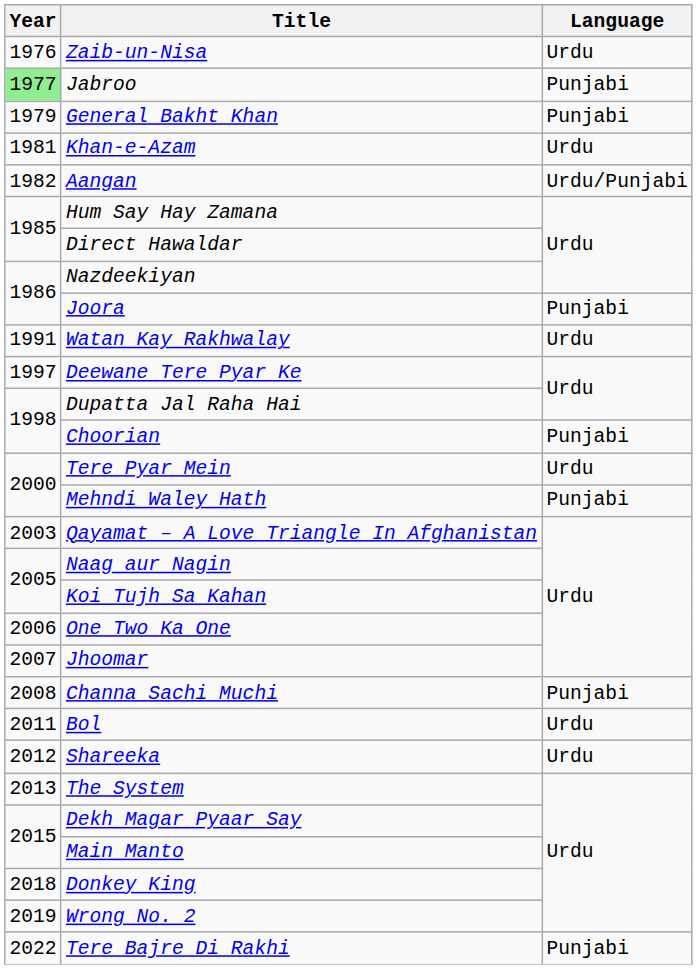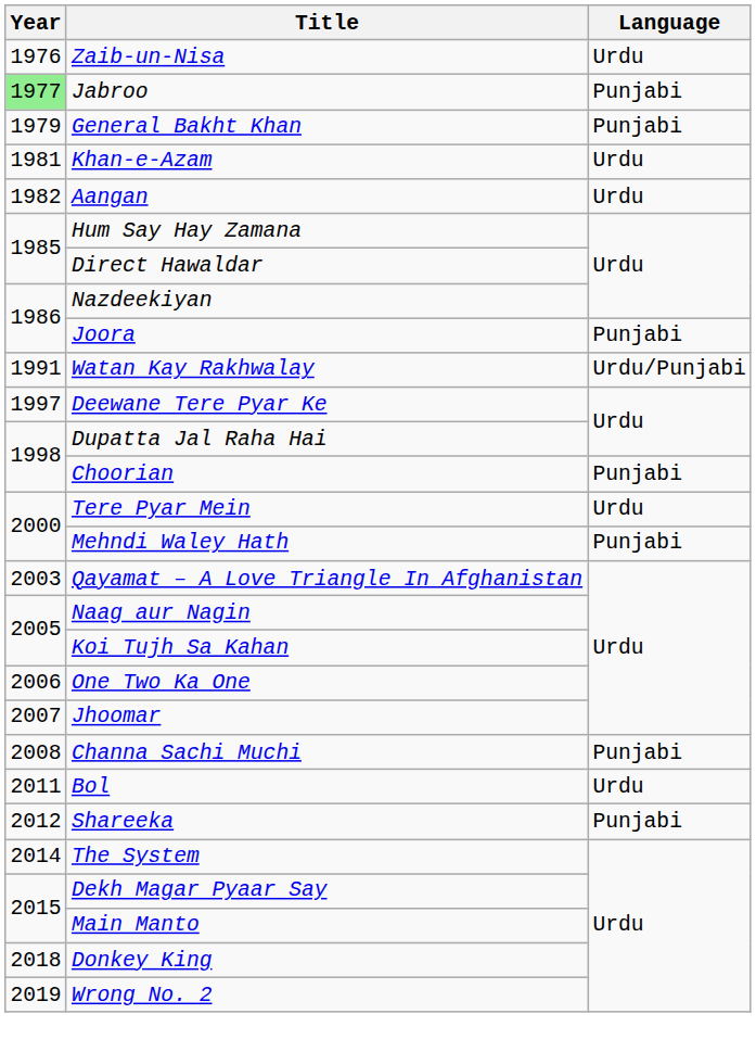 <table class="wikitable sortable">
 <tr>
 <th><strong>Year</strong></th>
 <th><strong>Title</strong></th>
 <th>Language</th>
 </tr>
 <tr>
 <td>1976</td>
 <td><em><a href='#'>Zaib-un-Nisa</a></em></td>
 <td>Urdu</td>
 </tr>
 <tr>
 <td style="background: lightgreen;">1977</td>
 <td><em>Jabroo</em></td>
 <td>Punjabi</td>
 </tr>
 <tr>
 <td>1979</td>
 <td><em><a href='#'>General Bakht Khan</a></em></td>
 <td>Punjabi</td>
 </tr>
 <tr>
 <td>1981</td>
 <td><em><a href='#'>Khan-e-Azam</a></em></td>
 <td>Urdu</td>
 </tr>
 <tr>
 <td>1982</td>
 <td><em><a href='#'>Aangan</a></em></td>
-<td>Urdu/Punjabi</td>
+<td>Urdu</td>
 </tr>
 <tr>
 <td rowspan="2">1985</td>
 <td><em>Hum Say Hay Zamana</em></td>
 <td rowspan="3">Urdu</td>
 </tr>
 <tr>
 <td><em>Direct Hawaldar</em></td>
 </tr>
 <tr>
 <td rowspan=2>1986</td>
 <td><em>Nazdeekiyan</em></td>
 </tr>
 <tr>
 <td><em><a href='#'>Joora</a></em></td>
 <td>Punjabi</td>
 </tr>
 <tr>
 <td>1991</td>
 <td><em><a href='#'>Watan Kay Rakhwalay</a></em></td>
-<td>Urdu</td>
+<td>Urdu/Punjabi</td>
 </tr>
 <tr>
 <td>1997</td>
 <td><em><a href='#'>Deewane Tere Pyar Ke</a></em></td>
 <td rowspan="2">Urdu</td>
 </tr>
 <tr>
 <td rowspan="2">1998</td>
 <td><em>Dupatta Jal Raha Hai</em></td>
 </tr>
 <tr>
 <td><em><a href='#'>Choorian</a></em></td>
 <td>Punjabi</td>
 </tr>
 <tr>
 <td rowspan="2">2000</td>
 <td><em><a href='#'>Tere Pyar Mein</a></em></td>
 <td>Urdu</td>
 </tr>
 <tr>
 <td><em><a href='#'>Mehndi Waley Hath</a></em></td>
 <td>Punjabi</td>
 </tr>
 <tr>
 <td>2003</td>
 <td><em><a href='#'>Qayamat – A Love Triangle In Afghanistan</a></em></td>
 <td rowspan="5">Urdu</td>
 </tr>
 <tr>
 <td rowspan="2">2005</td>
 <td><em><a href='#'>Naag aur Nagin</a></em></td>
 </tr>
 <tr>
 <td><em><a href='#'>Koi Tujh Sa Kahan</a></em></td>
 </tr>
 <tr>
 <td>2006</td>
 <td><em><a href='#'>One Two Ka One</a></em></td>
 </tr>
 <tr>
 <td>2007</td>
 <td><em><a href='#'>Jhoomar</a></em></td>
 </tr>
 <tr>
 <td>2008</td>
 <td><em><a href='#'>Channa Sachi Muchi</a></em></td>
 <td>Punjabi</td>
 </tr>
 <tr>
 <td>2011</td>
 <td><em><a href='#'>Bol</a></em></td>
 <td>Urdu</td>
 </tr>
 <tr>
 <td>2012</td>
 <td><em><a href='#'>Shareeka</a></em></td>
-<td>Urdu</td>
+<td>Punjabi</td>
 </tr>
 <tr>
-<td>2013</td>
+<td>2014</td>
 <td><em><a href='#'>The System</a></em></td>
 <td rowspan="5">Urdu</td>
 </tr>
 <tr>
 <td rowspan="2">2015</td>
 <td><em><a href='#'>Dekh Magar Pyaar Say</a></em></td>
 </tr>
 <tr>
 <td><em><a href='#'>Main Manto</a></em></td>
 </tr>
 <tr>
 <td>2018</td>
 <td><em><a href='#'>Donkey King</a></em></td>
 </tr>
 <tr>
 <td>2019</td>
 <td><em><a href='#'>Wrong No. 2</a></em></td>
 </tr>
-<tr>
-<td>2022</td>
-<td><em><a href='#'>Tere Bajre Di Rakhi</a></em></td>
-<td>Punjabi</td>
-</tr>
 </table>
